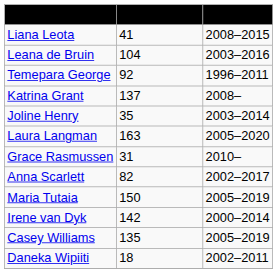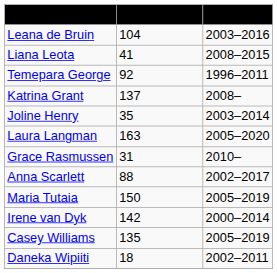 <table class="wikitable collapsible" border="1">
 <tr>
 <th style="background:black;"><span>Player</span></th>
 <th style="background:black;"><span>Appearances</span></th>
 <th style="background:black;"><span>Years</span></th>
 </tr>
 <tr>
+<td><a href='#'>Leana de Bruin</a></td>
+<td>104</td>
+<td>2003–2016</td>
+</tr>
+<tr>
 <td><a href='#'>Liana Leota</a></td>
 <td>41</td>
 <td>2008–2015</td>
-</tr>
-<tr>
-<td><a href='#'>Leana de Bruin</a></td>
-<td>104</td>
-<td>2003–2016</td>
 </tr>
 <tr>
 <td><a href='#'>Temepara George</a></td>
 <td>92</td>
 <td>1996–2011</td>
 </tr>
 <tr>
 <td><a href='#'>Katrina Grant</a></td>
 <td>137</td>
 <td>2008–</td>
 </tr>
 <tr>
 <td><a href='#'>Joline Henry</a></td>
 <td>35</td>
 <td>2003–2014</td>
 </tr>
 <tr>
 <td><a href='#'>Laura Langman</a></td>
 <td>163</td>
 <td>2005–2020</td>
 </tr>
 <tr>
 <td><a href='#'>Grace Rasmussen</a></td>
 <td>31</td>
 <td>2010–</td>
 </tr>
 <tr>
 <td><a href='#'>Anna Scarlett</a></td>
-<td>82</td>
+<td>88</td>
 <td>2002–2017</td>
 </tr>
 <tr>
 <td><a href='#'>Maria Tutaia</a></td>
 <td>150</td>
 <td>2005–2019</td>
 </tr>
 <tr>
 <td><a href='#'>Irene van Dyk</a></td>
 <td>142</td>
 <td>2000–2014</td>
 </tr>
 <tr>
 <td><a href='#'>Casey Williams</a></td>
 <td>135</td>
 <td>2005–2019</td>
 </tr>
 <tr>
 <td><a href='#'>Daneka Wipiiti</a></td>
 <td>18</td>
 <td>2002–2011</td>
 </tr>
 <tr>
 </tr>
 </table>
